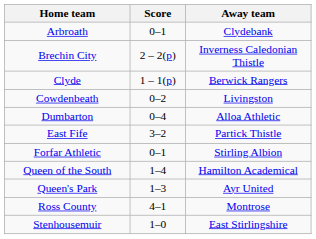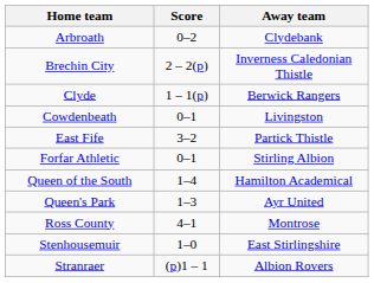 <table class="wikitable" style="text-align: center">
 <tr>
 <th width=170>Home team</th>
 <th width=70>Score</th>
 <th width=170>Away team</th>
 </tr>
 <tr>
 <td><a href='#'>Arbroath</a></td>
-<td>0–1</td>
+<td>0–2</td>
 <td><a href='#'>Clydebank</a></td>
 </tr>
 <tr>
 <td><a href='#'>Brechin City</a></td>
 <td>2 – 2(<a href='#'>p</a>)</td>
 <td><a href='#'>Inverness Caledonian Thistle</a></td>
 </tr>
 <tr>
 <td><a href='#'>Clyde</a></td>
 <td>1 – 1(<a href='#'>p</a>)</td>
 <td><a href='#'>Berwick Rangers</a></td>
 </tr>
 <tr>
 <td><a href='#'>Cowdenbeath</a></td>
-<td>0–2</td>
+<td>0–1</td>
 <td><a href='#'>Livingston</a></td>
-</tr>
-<tr>
-<td><a href='#'>Dumbarton</a></td>
-<td>0–4</td>
-<td><a href='#'>Alloa Athletic</a></td>
 </tr>
 <tr>
 <td><a href='#'>East Fife</a></td>
 <td>3–2</td>
 <td><a href='#'>Partick Thistle</a></td>
 </tr>
 <tr>
 <td><a href='#'>Forfar Athletic</a></td>
 <td>0–1</td>
 <td><a href='#'>Stirling Albion</a></td>
 </tr>
 <tr>
 <td><a href='#'>Queen of the South</a></td>
 <td>1–4</td>
 <td><a href='#'>Hamilton Academical</a></td>
 </tr>
 <tr>
 <td><a href='#'>Queen's Park</a></td>
 <td>1–3</td>
 <td><a href='#'>Ayr United</a></td>
 </tr>
 <tr>
 <td><a href='#'>Ross County</a></td>
 <td>4–1</td>
 <td><a href='#'>Montrose</a></td>
 </tr>
 <tr>
 <td><a href='#'>Stenhousemuir</a></td>
 <td>1–0</td>
 <td><a href='#'>East Stirlingshire</a></td>
 </tr>
+<tr>
+<td><a href='#'>Stranraer</a></td>
+<td>(<a href='#'>p</a>)1 – 1</td>
+<td><a href='#'>Albion Rovers</a></td>
+</tr>
 </table>
